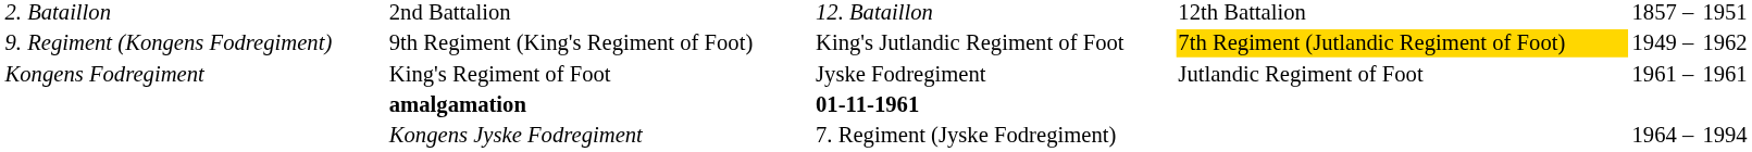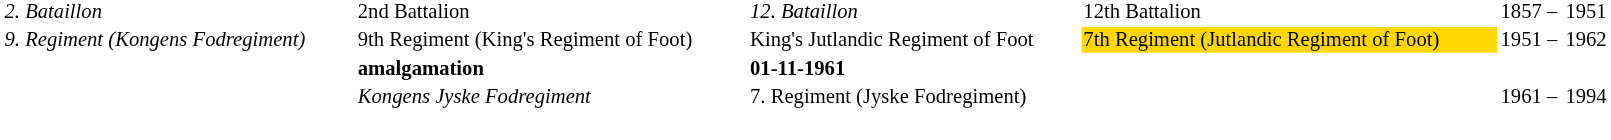 <table class="toccolours" style="float: auto; clear: right; margin: 0 0 0.5em 1em;">
 <tr style="vertical-align: top;">
 <td><em>2. Bataillon</em></td>
 <td>2nd Battalion</td>
 <td><em>12. Bataillon</em></td>
 <td>12th Battalion</td>
 <td width="1%">1857</td>
 <td width="1%">–</td>
 <td width="1%">1951</td>
 </tr>
 <tr style="vertical-align: top;">
 <td><em>9. Regiment (Kongens Fodregiment)</em></td>
 <td>9th Regiment (King's Regiment of Foot)</td>
 <td>King's Jutlandic Regiment of Foot</td>
 <td style="background: gold;">7th Regiment (Jutlandic Regiment of Foot)</td>
-<td width="1%">1949</td>
+<td width="1%">1951</td>
 <td width="1%">–</td>
 <td width="1%">1962</td>
-</tr>
-<tr style="vertical-align: top;">
-<td><em>Kongens Fodregiment</em></td>
-<td>King's Regiment of Foot</td>
-<td>Jyske Fodregiment</td>
-<td>Jutlandic Regiment of Foot</td>
-<td width="1%">1961</td>
-<td width="1%">–</td>
-<td width="1%">1961</td>
 </tr>
 <tr style="vertical-align: top;">
 <td></td>
 <td><strong>amalgamation</strong></td>
 <td><strong>01-11-1961</strong></td>
 <td></td>
 <td width="1%"></td>
 <td width="1%"></td>
 <td width="1%"></td>
 </tr>
 <tr style="vertical-align: top;">
 <td></td>
 <td><em>Kongens Jyske Fodregiment</em></td>
 <td>7. Regiment (Jyske Fodregiment)</td>
 <td></td>
-<td width="1%">1964</td>
+<td width="1%">1961</td>
 <td width="1%">–</td>
 <td width="1%">1994</td>
 </tr>
 </table>
